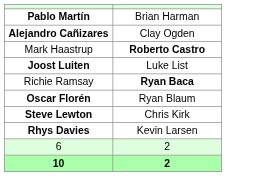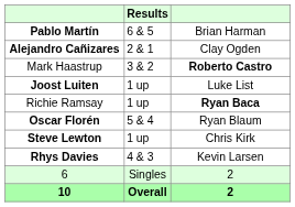 <table border="1" cellpadding="3" style="border-collapse:collapse; text-align:center;">
 <tr style="background:#ddffdd;">
 <th width=160></th>
+<th>Results</th>
 <th width=160></th>
 </tr>
 <tr>
 <td><strong>Pablo Martín</strong></td>
+<td align=left> 6 & 5</td>
 <td>Brian Harman</td>
 </tr>
 <tr>
 <td><strong>Alejandro Cañizares</strong></td>
+<td align=left> 2 & 1</td>
 <td>Clay Ogden</td>
 </tr>
 <tr>
 <td>Mark Haastrup</td>
+<td align=left> 3 & 2</td>
 <td><strong>Roberto Castro</strong></td>
 </tr>
 <tr>
 <td><strong>Joost Luiten</strong></td>
+<td align=left> 1 up</td>
 <td>Luke List</td>
 </tr>
 <tr>
 <td>Richie Ramsay</td>
+<td align=left> 1 up</td>
 <td><strong>Ryan Baca</strong></td>
 </tr>
 <tr>
 <td><strong>Oscar Florén</strong></td>
+<td align=left> 5 & 4</td>
 <td>Ryan Blaum</td>
 </tr>
 <tr>
 <td><strong>Steve Lewton</strong></td>
+<td align=left> 1 up</td>
 <td>Chris Kirk</td>
 </tr>
 <tr>
 <td><strong>Rhys Davies</strong></td>
+<td align=left> 4 & 3</td>
 <td>Kevin Larsen</td>
 </tr>
 <tr style="background:#ddffdd;">
 <td>6</td>
+<td>Singles</td>
 <td>2</td>
 </tr>
 <tr style="background:#aaffaa;">
 <th>10</th>
+<th>Overall</th>
 <th>2</th>
 </tr>
 </table>
